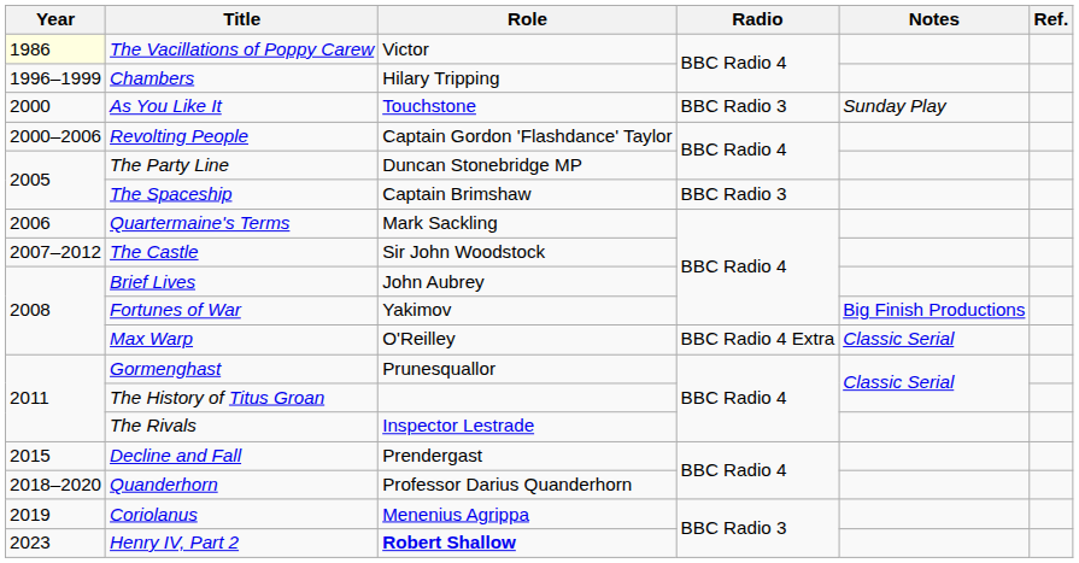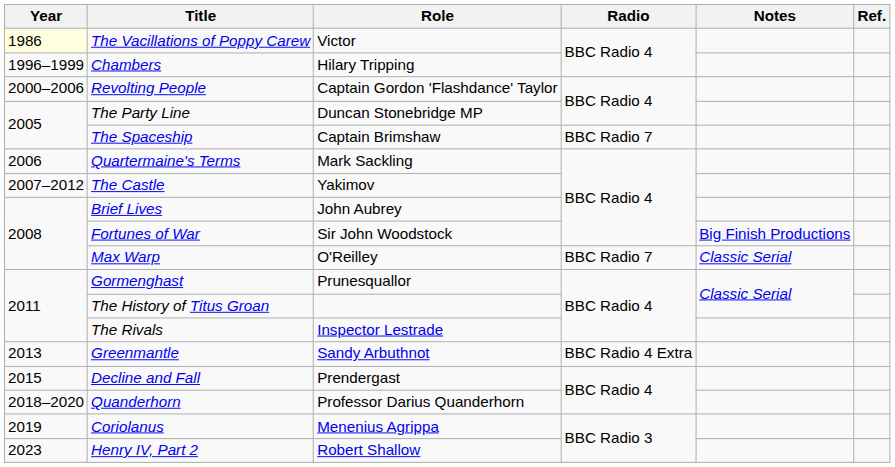 <table class = "wikitable sortable">
 <tr>
 <th>Year</th>
 <th>Title</th>
 <th>Role</th>
 <th>Radio</th>
 <th>Notes</th>
 <th>Ref.</th>
 </tr>
 <tr>
 <td style="background: lightyellow;">1986</td>
 <td><em><a href='#'>The Vacillations of Poppy Carew</a></em></td>
 <td>Victor</td>
 <td rowspan="2">BBC Radio 4</td>
 <td></td>
 <td></td>
 </tr>
 <tr>
 <td>1996–1999</td>
 <td><em><a href='#'>Chambers</a></em></td>
 <td>Hilary Tripping</td>
 <td></td>
 <td></td>
 </tr>
 <tr>
-<td>2000</td>
-<td><em><a href='#'>As You Like It</a></em></td>
-<td><a href='#'>Touchstone</a></td>
-<td>BBC Radio 3</td>
-<td><em>Sunday Play</em></td>
-<td></td>
-</tr>
-<tr>
 <td>2000–2006</td>
 <td><em><a href='#'>Revolting People</a></em></td>
 <td>Captain Gordon 'Flashdance' Taylor</td>
 <td rowspan="2">BBC Radio 4</td>
 <td></td>
 <td></td>
 </tr>
 <tr>
 <td rowspan="2">2005</td>
 <td><em>The Party Line</em></td>
 <td>Duncan Stonebridge MP</td>
 <td></td>
 <td></td>
 </tr>
 <tr>
 <td><em><a href='#'>The Spaceship</a></em></td>
 <td>Captain Brimshaw</td>
-<td>BBC Radio 3</td>
+<td>BBC Radio 7</td>
 <td></td>
 <td></td>
 </tr>
 <tr>
 <td>2006</td>
 <td><em><a href='#'>Quartermaine's Terms</a></em></td>
 <td>Mark Sackling</td>
 <td rowspan="4">BBC Radio 4</td>
 <td></td>
 <td></td>
 </tr>
 <tr>
 <td>2007–2012</td>
 <td><em><a href='#'>The Castle</a></em></td>
-<td>Sir John Woodstock</td>
+<td>Yakimov</td>
 <td></td>
 <td></td>
 </tr>
 <tr>
 <td rowspan="3">2008</td>
 <td><em><a href='#'>Brief Lives</a></em></td>
 <td>John Aubrey</td>
 <td></td>
 <td></td>
 </tr>
 <tr>
 <td><em><a href='#'>Fortunes of War</a></em></td>
-<td>Yakimov</td>
+<td>Sir John Woodstock</td>
 <td><a href='#'>Big Finish Productions</a></td>
 <td></td>
 </tr>
 <tr>
 <td><em><a href='#'>Max Warp</a></em></td>
 <td>O'Reilley</td>
-<td>BBC Radio 4 Extra</td>
+<td>BBC Radio 7</td>
 <td><em><a href='#'>Classic Serial</a></em></td>
 <td></td>
 </tr>
 <tr>
 <td rowspan="3">2011</td>
 <td><em><a href='#'>Gormenghast</a></em></td>
 <td>Prunesquallor</td>
 <td rowspan="3">BBC Radio 4</td>
 <td rowspan="2"><em><a href='#'>Classic Serial</a></em></td>
 <td></td>
 </tr>
 <tr>
 <td><em>The History of <a href='#'>Titus Groan</a></em></td>
 <td></td>
 <td></td>
 </tr>
 <tr>
 <td><em>The Rivals</em></td>
 <td><a href='#'>Inspector Lestrade</a></td>
+<td></td>
+<td></td>
+</tr>
+<tr>
+<td>2013</td>
+<td><em><a href='#'>Greenmantle</a></em></td>
+<td><a href='#'>Sandy Arbuthnot</a></td>
+<td>BBC Radio 4 Extra</td>
 <td></td>
 <td></td>
 </tr>
 <tr>
 <td>2015</td>
 <td><em><a href='#'>Decline and Fall</a></em></td>
 <td>Prendergast</td>
 <td rowspan="2">BBC Radio 4</td>
 <td></td>
 <td></td>
 </tr>
 <tr>
 <td>2018–2020</td>
 <td><em><a href='#'>Quanderhorn</a></em></td>
 <td>Professor Darius Quanderhorn</td>
 <td></td>
 <td></td>
 </tr>
 <tr>
 <td>2019</td>
 <td><em><a href='#'>Coriolanus</a></em></td>
 <td><a href='#'>Menenius Agrippa</a></td>
 <td rowspan="2">BBC Radio 3</td>
 <td></td>
 <td></td>
 </tr>
 <tr>
 <td>2023</td>
 <td><em><a href='#'>Henry IV, Part 2</a></em></td>
-<td><strong><a href='#'>Robert Shallow</a></strong></td>
+<td><a href='#'>Robert Shallow</a></td>
 <td></td>
 <td></td>
 </tr>
 </table>
